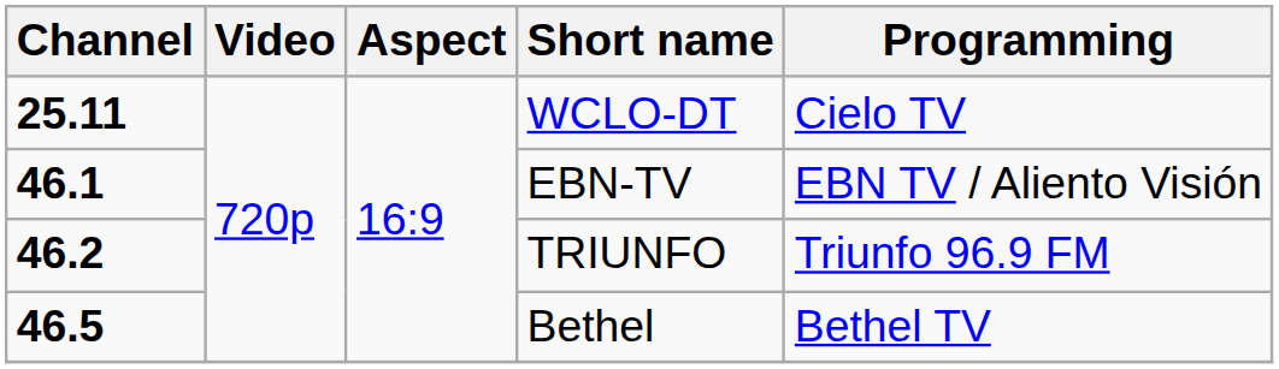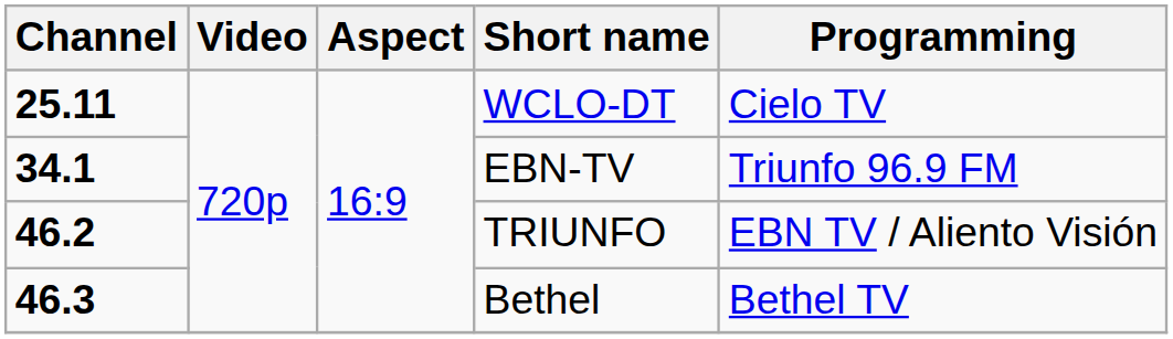 <table class="wikitable">
 <tr>
 <th>Channel</th>
 <th>Video</th>
 <th>Aspect</th>
 <th>Short name</th>
 <th>Programming</th>
 </tr>
 <tr>
 <td><strong>25.11</strong></td>
 <td rowspan=4><a href='#'>720p</a></td>
 <td rowspan=4><a href='#'>16:9</a></td>
 <td><a href='#'>WCLO-DT</a></td>
 <td><a href='#'>Cielo TV</a></td>
 </tr>
 <tr>
-<td><strong>46.1</strong></td>
+<td><strong>34.1</strong></td>
 <td>EBN-TV</td>
-<td><a href='#'>EBN TV</a> / Aliento Visión</td>
+<td><a href='#'>Triunfo 96.9 FM</a></td>
 </tr>
 <tr>
 <td><strong>46.2</strong></td>
 <td>TRIUNFO</td>
-<td><a href='#'>Triunfo 96.9 FM</a></td>
+<td><a href='#'>EBN TV</a> / Aliento Visión</td>
 </tr>
 <tr>
-<td><strong>46.5</strong></td>
+<td><strong>46.3</strong></td>
 <td>Bethel</td>
 <td><a href='#'>Bethel TV</a></td>
 </tr>
 <tr>
 </tr>
 </table>
